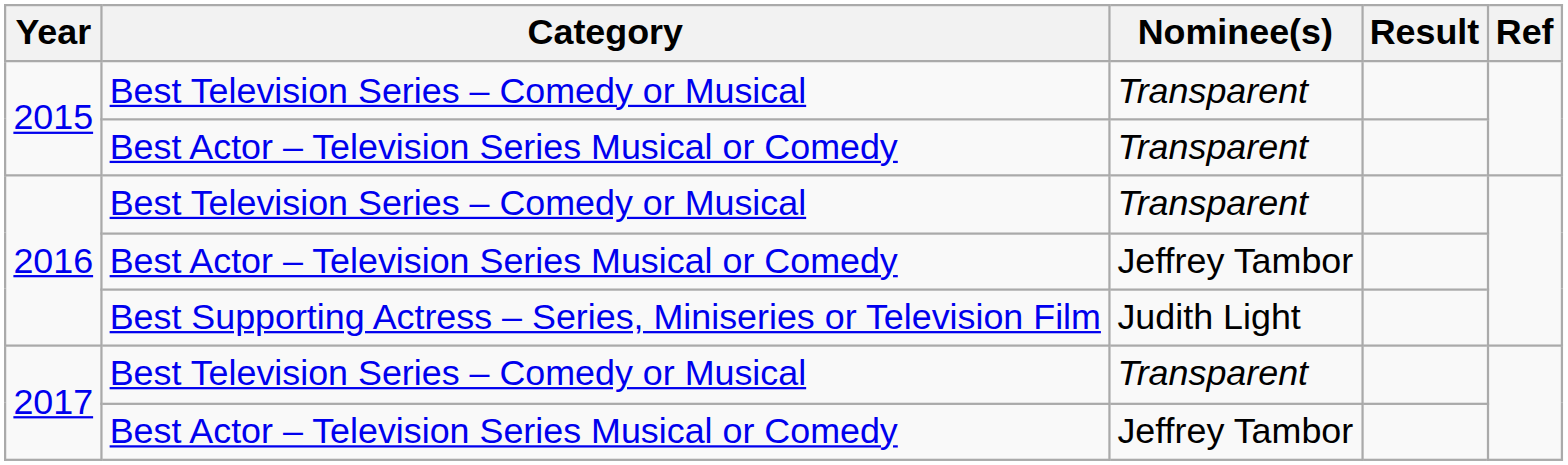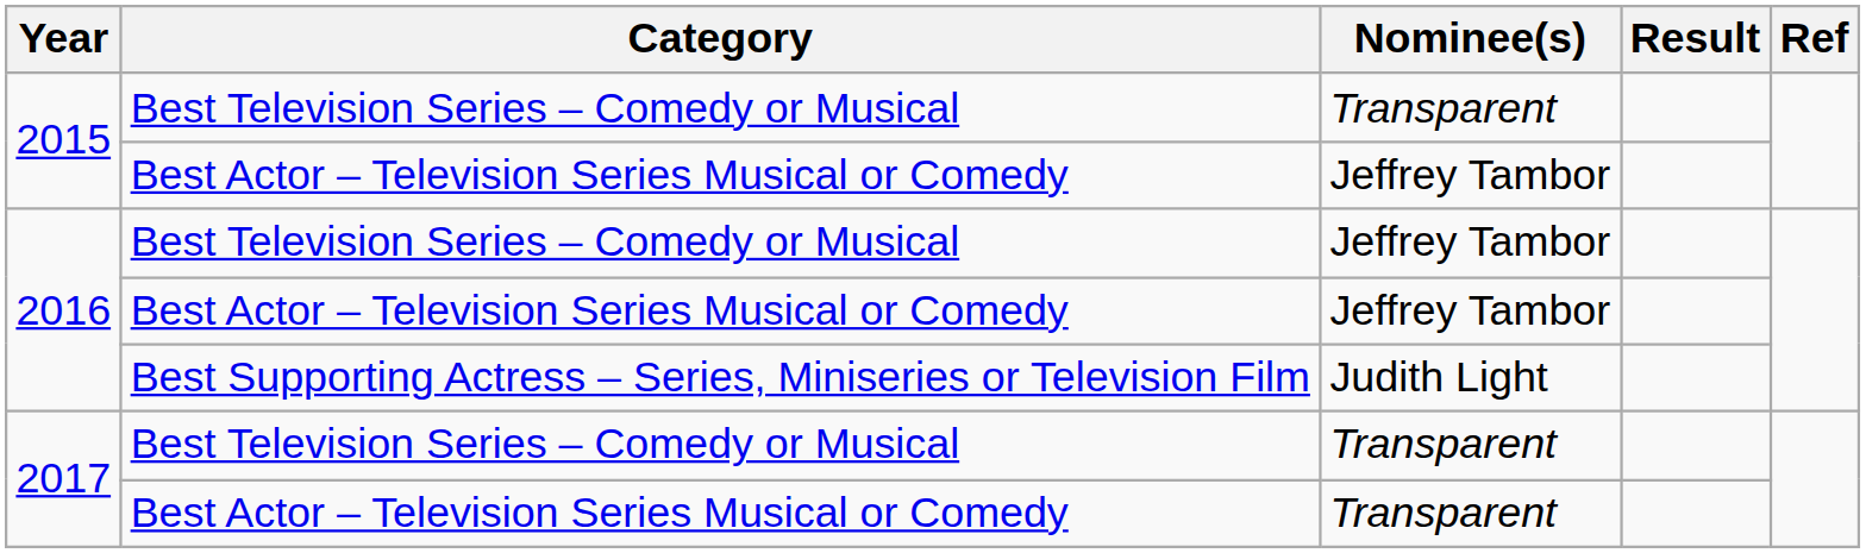 <table class="wikitable">
 <tr>
 <th>Year</th>
 <th>Category</th>
 <th>Nominee(s)</th>
 <th>Result</th>
 <th>Ref</th>
 </tr>
 <tr>
 <td rowspan=2><a href='#'>2015</a></td>
 <td><a href='#'>Best Television Series – Comedy or Musical</a></td>
 <td><em>Transparent</em></td>
 <td></td>
 <td rowspan=2></td>
 </tr>
 <tr>
 <td><a href='#'>Best Actor – Television Series Musical or Comedy</a></td>
-<td><em>Transparent</em></td>
+<td>Jeffrey Tambor</td>
 <td></td>
 </tr>
 <tr>
 <td rowspan=3><a href='#'>2016</a></td>
 <td><a href='#'>Best Television Series – Comedy or Musical</a></td>
-<td><em>Transparent</em></td>
+<td>Jeffrey Tambor</td>
 <td></td>
 <td rowspan=3></td>
 </tr>
 <tr>
 <td><a href='#'>Best Actor – Television Series Musical or Comedy</a></td>
 <td>Jeffrey Tambor</td>
 <td></td>
 </tr>
 <tr>
 <td><a href='#'>Best Supporting Actress – Series, Miniseries or Television Film</a></td>
 <td>Judith Light</td>
 <td></td>
 </tr>
 <tr>
 <td rowspan=2><a href='#'>2017</a></td>
 <td><a href='#'>Best Television Series – Comedy or Musical</a></td>
 <td><em>Transparent</em></td>
 <td></td>
 <td rowspan=2></td>
 </tr>
 <tr>
 <td><a href='#'>Best Actor – Television Series Musical or Comedy</a></td>
-<td>Jeffrey Tambor</td>
+<td><em>Transparent</em></td>
 <td></td>
 </tr>
 </table>
